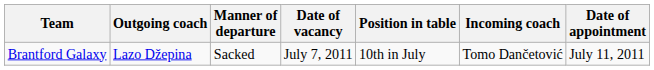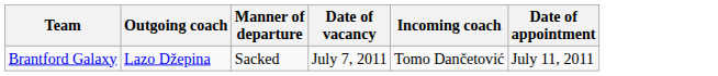 <table class="wikitable sortable">
 <tr>
 <th>Team</th>
 <th>Outgoing coach</th>
 <th>Manner of <br> departure</th>
 <th>Date of <br> vacancy</th>
-<th>Position in table</th>
 <th>Incoming coach</th>
 <th>Date of <br> appointment</th>
 </tr>
 <tr>
 <td><a href='#'>Brantford Galaxy</a></td>
 <td><a href='#'>Lazo Džepina</a></td>
 <td>Sacked</td>
 <td>July 7, 2011</td>
-<td>10th in July</td>
 <td>Tomo Dančetović</td>
 <td>July 11, 2011</td>
 </tr>
 </table>
